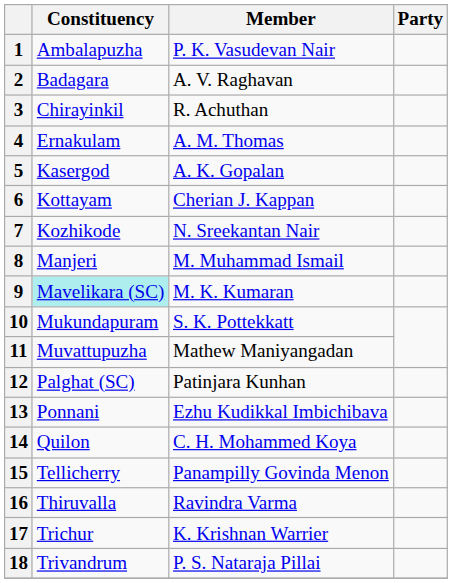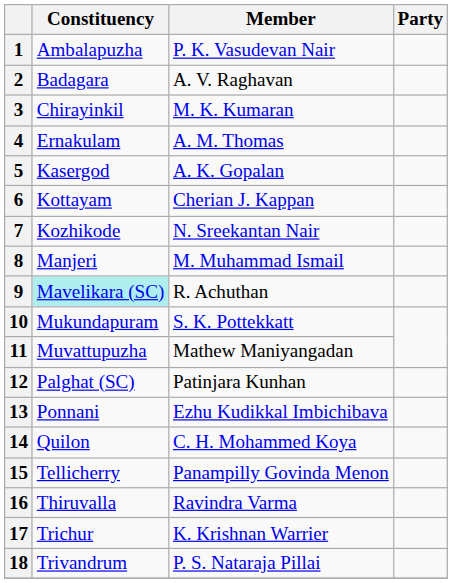 <table class="wikitable sortable">
 <tr>
 <th></th>
 <th>Constituency</th>
 <th>Member</th>
 <th colspan=2>Party</th>
 </tr>
 <tr>
 <th>1</th>
 <td><a href='#'>Ambalapuzha</a></td>
 <td><a href='#'>P. K. Vasudevan Nair</a></td>
 <td></td>
 </tr>
 <tr>
 <th>2</th>
 <td><a href='#'>Badagara</a></td>
 <td>A. V. Raghavan</td>
 <td></td>
 </tr>
 <tr>
 <th>3</th>
 <td><a href='#'>Chirayinkil</a></td>
-<td>R. Achuthan</td>
+<td><a href='#'>M. K. Kumaran</a></td>
 <td></td>
 </tr>
 <tr>
 <th>4</th>
 <td><a href='#'>Ernakulam</a></td>
 <td><a href='#'>A. M. Thomas</a></td>
 <td></td>
 </tr>
 <tr>
 <th>5</th>
 <td><a href='#'>Kasergod</a></td>
 <td><a href='#'>A. K. Gopalan</a></td>
 <td></td>
 </tr>
 <tr>
 <th>6</th>
 <td><a href='#'>Kottayam</a></td>
 <td><a href='#'>Cherian J. Kappan</a></td>
 <td></td>
 </tr>
 <tr>
 <th>7</th>
 <td><a href='#'>Kozhikode</a></td>
 <td><a href='#'>N. Sreekantan Nair</a></td>
 <td></td>
 </tr>
 <tr>
 <th>8</th>
 <td><a href='#'>Manjeri</a></td>
 <td><a href='#'>M. Muhammad Ismail</a></td>
 </tr>
 <tr>
 <th>9</th>
 <td style="background: paleturquoise;"><a href='#'>Mavelikara (SC)</a></td>
-<td><a href='#'>M. K. Kumaran</a></td>
+<td>R. Achuthan</td>
 <td></td>
 </tr>
 <tr>
 <th>10</th>
 <td><a href='#'>Mukundapuram</a></td>
 <td><a href='#'>S. K. Pottekkatt</a></td>
 </tr>
 <tr>
 <th>11</th>
 <td><a href='#'>Muvattupuzha</a></td>
 <td>Mathew Maniyangadan</td>
 </tr>
 <tr>
 <th>12</th>
 <td><a href='#'>Palghat (SC)</a></td>
 <td>Patinjara Kunhan</td>
 <td></td>
 </tr>
 <tr>
 <th>13</th>
 <td><a href='#'>Ponnani</a></td>
 <td><a href='#'>Ezhu Kudikkal Imbichibava</a></td>
 </tr>
 <tr>
 <th>14</th>
 <td><a href='#'>Quilon</a></td>
 <td><a href='#'>C. H. Mohammed Koya</a></td>
 <td></td>
 </tr>
 <tr>
 <th>15</th>
 <td><a href='#'>Tellicherry</a></td>
 <td><a href='#'>Panampilly Govinda Menon</a></td>
 <td></td>
 </tr>
 <tr>
 <th>16</th>
 <td><a href='#'>Thiruvalla</a></td>
 <td><a href='#'>Ravindra Varma</a></td>
 <td></td>
 </tr>
 <tr>
 <th>17</th>
 <td><a href='#'>Trichur</a></td>
 <td><a href='#'>K. Krishnan Warrier</a></td>
 <td></td>
 </tr>
 <tr>
 <th>18</th>
 <td><a href='#'>Trivandrum</a></td>
 <td><a href='#'>P. S. Nataraja Pillai</a></td>
 <td></td>
 </tr>
 <tr>
 </tr>
 </table>
